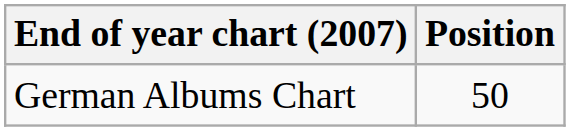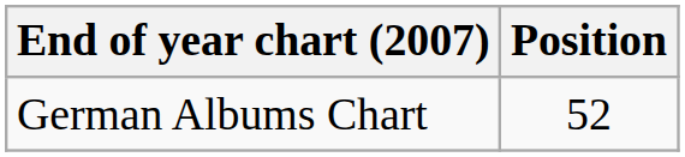 <table class="wikitable sortable">
 <tr>
 <th>End of year chart (2007)</th>
 <th style="text-align:center;">Position</th>
 </tr>
 <tr>
 <td>German Albums Chart </td>
-<td style="text-align:center;">50</td>
+<td style="text-align:center;">52</td>
 </tr>
 </table>
